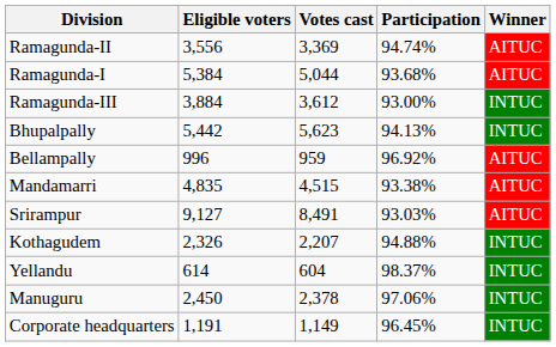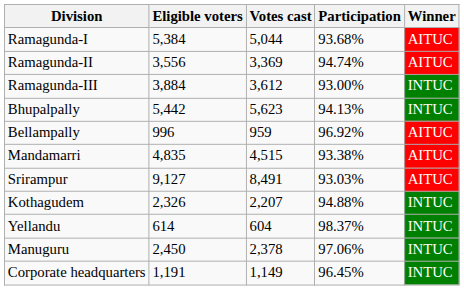 <table class="wikitable">
 <tr>
 <th>Division</th>
 <th>Eligible voters</th>
 <th>Votes cast</th>
 <th>Participation</th>
 <th>Winner</th>
 </tr>
 <tr>
+<td>Ramagunda-I</td>
+<td>5,384</td>
+<td>5,044</td>
+<td>93.68%</td>
+<td style="color: white; background-color: red;">AITUC</td>
+</tr>
+<tr>
 <td>Ramagunda-II</td>
 <td>3,556</td>
 <td>3,369</td>
 <td>94.74%</td>
-<td style="color: white; background-color: red;">AITUC</td>
-</tr>
-<tr>
-<td>Ramagunda-I</td>
-<td>5,384</td>
-<td>5,044</td>
-<td>93.68%</td>
 <td style="color: white; background-color: red;">AITUC</td>
 </tr>
 <tr>
 <td>Ramagunda-III</td>
 <td>3,884</td>
 <td>3,612</td>
 <td>93.00%</td>
 <td style="color: white; background-color: green;">INTUC</td>
 </tr>
 <tr>
 <td>Bhupalpally</td>
 <td>5,442</td>
 <td>5,623</td>
 <td>94.13%</td>
 <td style="color: white; background-color: green;">INTUC</td>
 </tr>
 <tr>
 <td>Bellampally</td>
 <td>996</td>
 <td>959</td>
 <td>96.92%</td>
 <td style="color: white; background-color: red;">AITUC</td>
 </tr>
 <tr>
 <td>Mandamarri</td>
 <td>4,835</td>
 <td>4,515</td>
 <td>93.38%</td>
 <td style="color: white; background-color: red;">AITUC</td>
 </tr>
 <tr>
 <td>Srirampur</td>
 <td>9,127</td>
 <td>8,491</td>
 <td>93.03%</td>
 <td style="color: white; background-color: red;">AITUC</td>
 </tr>
 <tr>
 <td>Kothagudem</td>
 <td>2,326</td>
 <td>2,207</td>
 <td>94.88%</td>
 <td style="color: white; background-color: green;">INTUC</td>
 </tr>
 <tr>
 <td>Yellandu</td>
 <td>614</td>
 <td>604</td>
 <td>98.37%</td>
 <td style="color: white; background-color: green;">INTUC</td>
 </tr>
 <tr>
 <td>Manuguru</td>
 <td>2,450</td>
 <td>2,378</td>
 <td>97.06%</td>
 <td style="color: white; background-color: green;">INTUC</td>
 </tr>
 <tr>
 <td>Corporate headquarters</td>
 <td>1,191</td>
 <td>1,149</td>
 <td>96.45%</td>
 <td style="color: white; background-color: green;">INTUC</td>
 </tr>
 </table>
